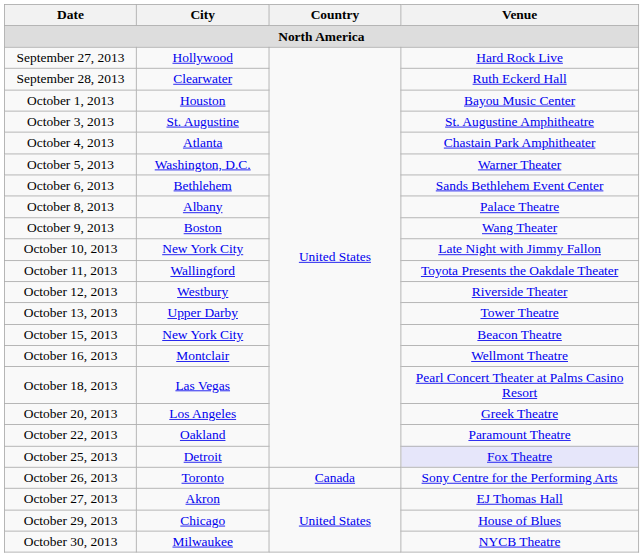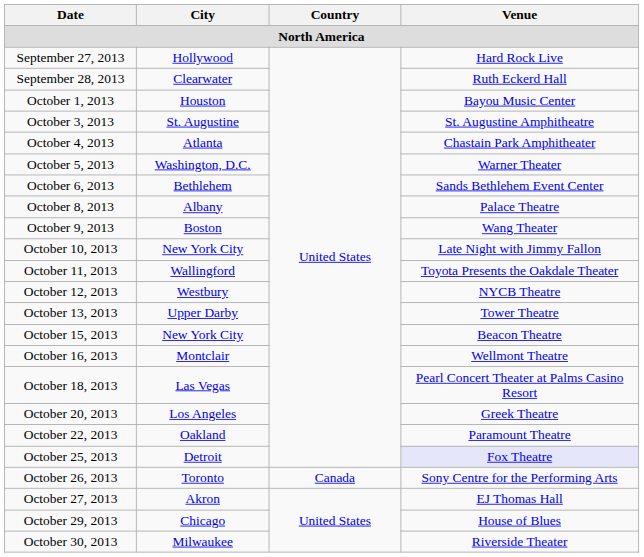 <table class="wikitable" style="text-align:center;">
 <tr>
 <th width="150">Date</th>
 <th width="150">City</th>
 <th width="150">Country</th>
 <th width="275">Venue</th>
 </tr>
 <tr>
 <td colspan="4" style="background:#ddd;"><strong>North America</strong></td>
 </tr>
 <tr>
 <td>September 27, 2013</td>
 <td><a href='#'>Hollywood</a></td>
 <td rowspan="19"><a href='#'>United States</a></td>
 <td><a href='#'>Hard Rock Live</a></td>
 </tr>
 <tr>
 <td>September 28, 2013</td>
 <td><a href='#'>Clearwater</a></td>
 <td><a href='#'>Ruth Eckerd Hall</a></td>
 </tr>
 <tr>
 <td>October 1, 2013</td>
 <td><a href='#'>Houston</a></td>
 <td><a href='#'>Bayou Music Center</a></td>
 </tr>
 <tr>
 <td>October 3, 2013</td>
 <td><a href='#'>St. Augustine</a></td>
 <td><a href='#'>St. Augustine Amphitheatre</a></td>
 </tr>
 <tr>
 <td>October 4, 2013</td>
 <td><a href='#'>Atlanta</a></td>
 <td><a href='#'>Chastain Park Amphitheater</a></td>
 </tr>
 <tr>
 <td>October 5, 2013</td>
 <td><a href='#'>Washington, D.C.</a></td>
 <td><a href='#'>Warner Theater</a></td>
 </tr>
 <tr>
 <td>October 6, 2013</td>
 <td><a href='#'>Bethlehem</a></td>
 <td><a href='#'>Sands Bethlehem Event Center</a></td>
 </tr>
 <tr>
 <td>October 8, 2013</td>
 <td><a href='#'>Albany</a></td>
 <td><a href='#'>Palace Theatre</a></td>
 </tr>
 <tr>
 <td>October 9, 2013</td>
 <td><a href='#'>Boston</a></td>
 <td><a href='#'>Wang Theater</a></td>
 </tr>
 <tr>
 <td>October 10, 2013</td>
 <td><a href='#'>New York City</a></td>
 <td><a href='#'>Late Night with Jimmy Fallon</a></td>
 </tr>
 <tr>
 <td>October 11, 2013</td>
 <td><a href='#'>Wallingford</a></td>
 <td><a href='#'>Toyota Presents the Oakdale Theater</a></td>
 </tr>
 <tr>
 <td>October 12, 2013</td>
 <td><a href='#'>Westbury</a></td>
-<td><a href='#'>Riverside Theater</a></td>
+<td><a href='#'>NYCB Theatre</a></td>
 </tr>
 <tr>
 <td>October 13, 2013</td>
 <td><a href='#'>Upper Darby</a></td>
 <td><a href='#'>Tower Theatre</a></td>
 </tr>
 <tr>
 <td>October 15, 2013</td>
 <td><a href='#'>New York City</a></td>
 <td><a href='#'>Beacon Theatre</a></td>
 </tr>
 <tr>
 <td>October 16, 2013</td>
 <td><a href='#'>Montclair</a></td>
 <td><a href='#'>Wellmont Theatre</a></td>
 </tr>
 <tr>
 <td>October 18, 2013</td>
 <td><a href='#'>Las Vegas</a></td>
 <td><a href='#'>Pearl Concert Theater at Palms Casino Resort</a></td>
 </tr>
 <tr>
 <td>October 20, 2013</td>
 <td><a href='#'>Los Angeles</a></td>
 <td><a href='#'>Greek Theatre</a></td>
 </tr>
 <tr>
 <td>October 22, 2013</td>
 <td><a href='#'>Oakland</a></td>
 <td><a href='#'>Paramount Theatre</a></td>
 </tr>
 <tr>
 <td>October 25, 2013</td>
 <td><a href='#'>Detroit</a></td>
 <td style="background: lavender;"><a href='#'>Fox Theatre</a></td>
 </tr>
 <tr>
 <td>October 26, 2013</td>
 <td><a href='#'>Toronto</a></td>
 <td><a href='#'>Canada</a></td>
 <td><a href='#'>Sony Centre for the Performing Arts</a></td>
 </tr>
 <tr>
 <td>October 27, 2013</td>
 <td><a href='#'>Akron</a></td>
 <td rowspan="3"><a href='#'>United States</a></td>
 <td><a href='#'>EJ Thomas Hall</a></td>
 </tr>
 <tr>
 <td>October 29, 2013</td>
 <td><a href='#'>Chicago</a></td>
 <td><a href='#'>House of Blues</a></td>
 </tr>
 <tr>
 <td>October 30, 2013</td>
 <td><a href='#'>Milwaukee</a></td>
-<td><a href='#'>NYCB Theatre</a></td>
+<td><a href='#'>Riverside Theater</a></td>
 </tr>
 </table>
